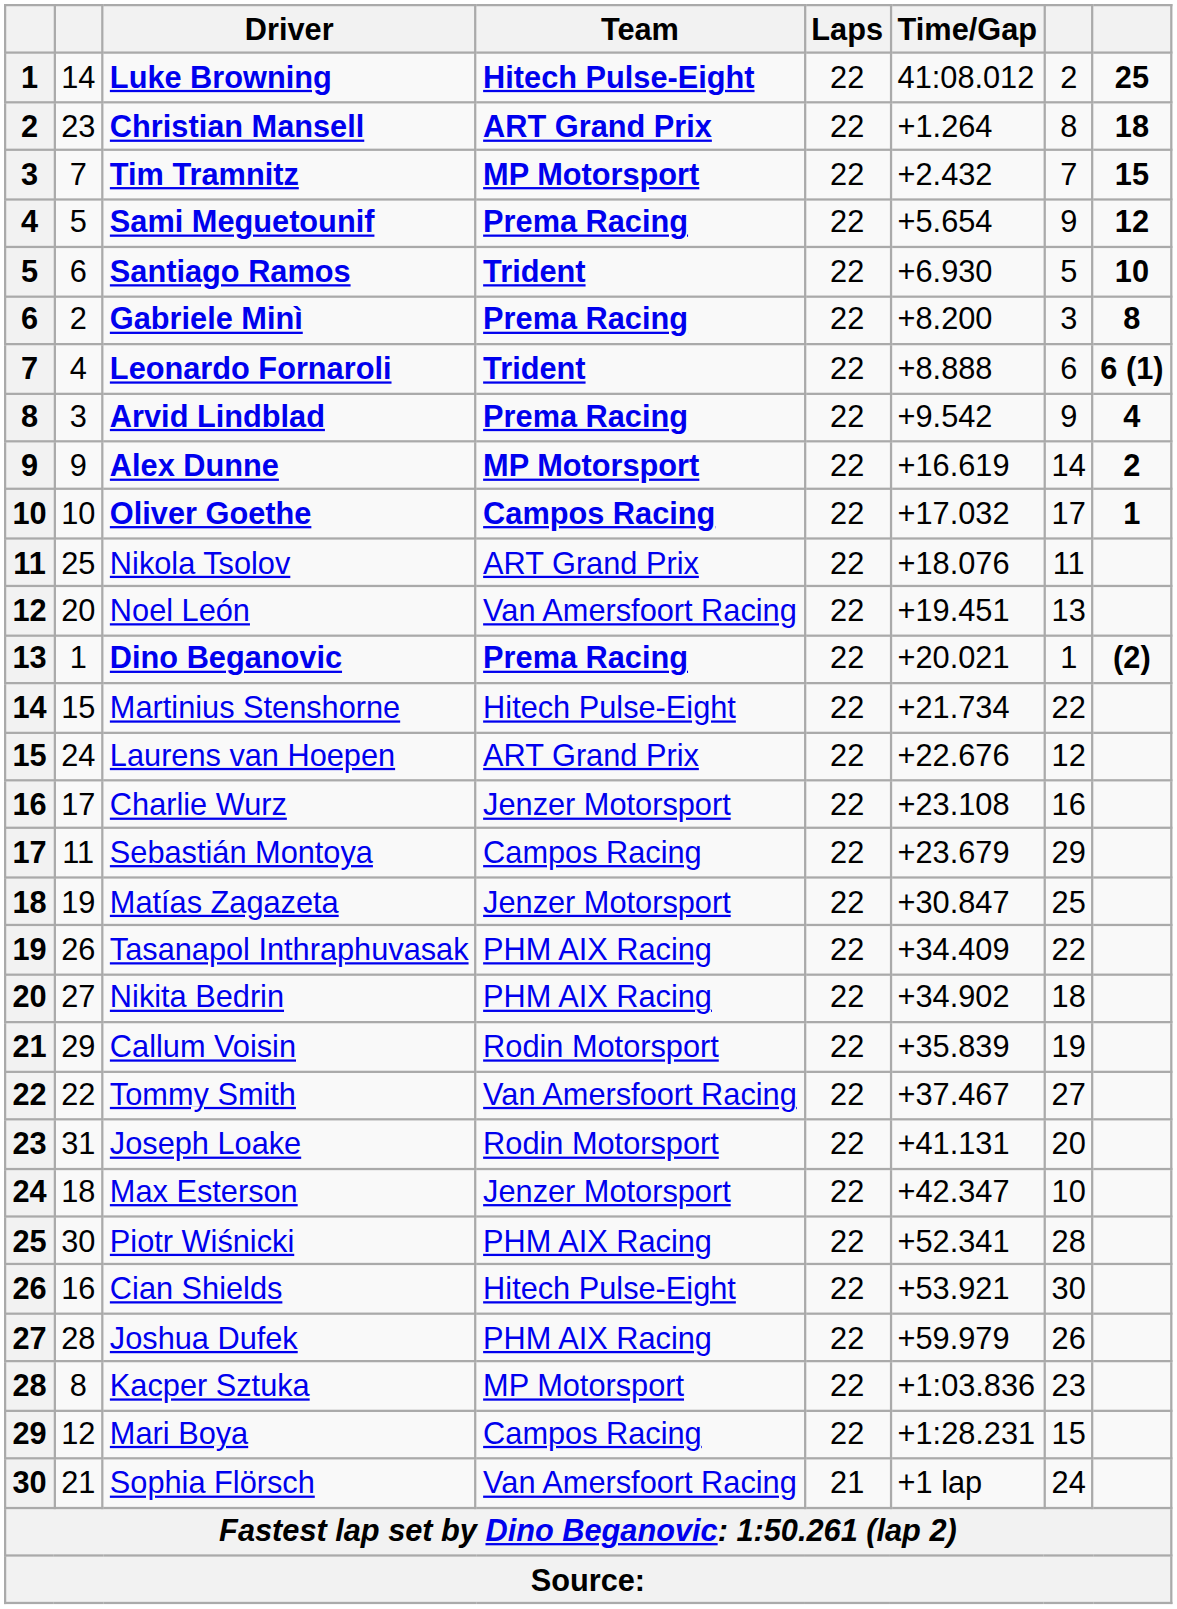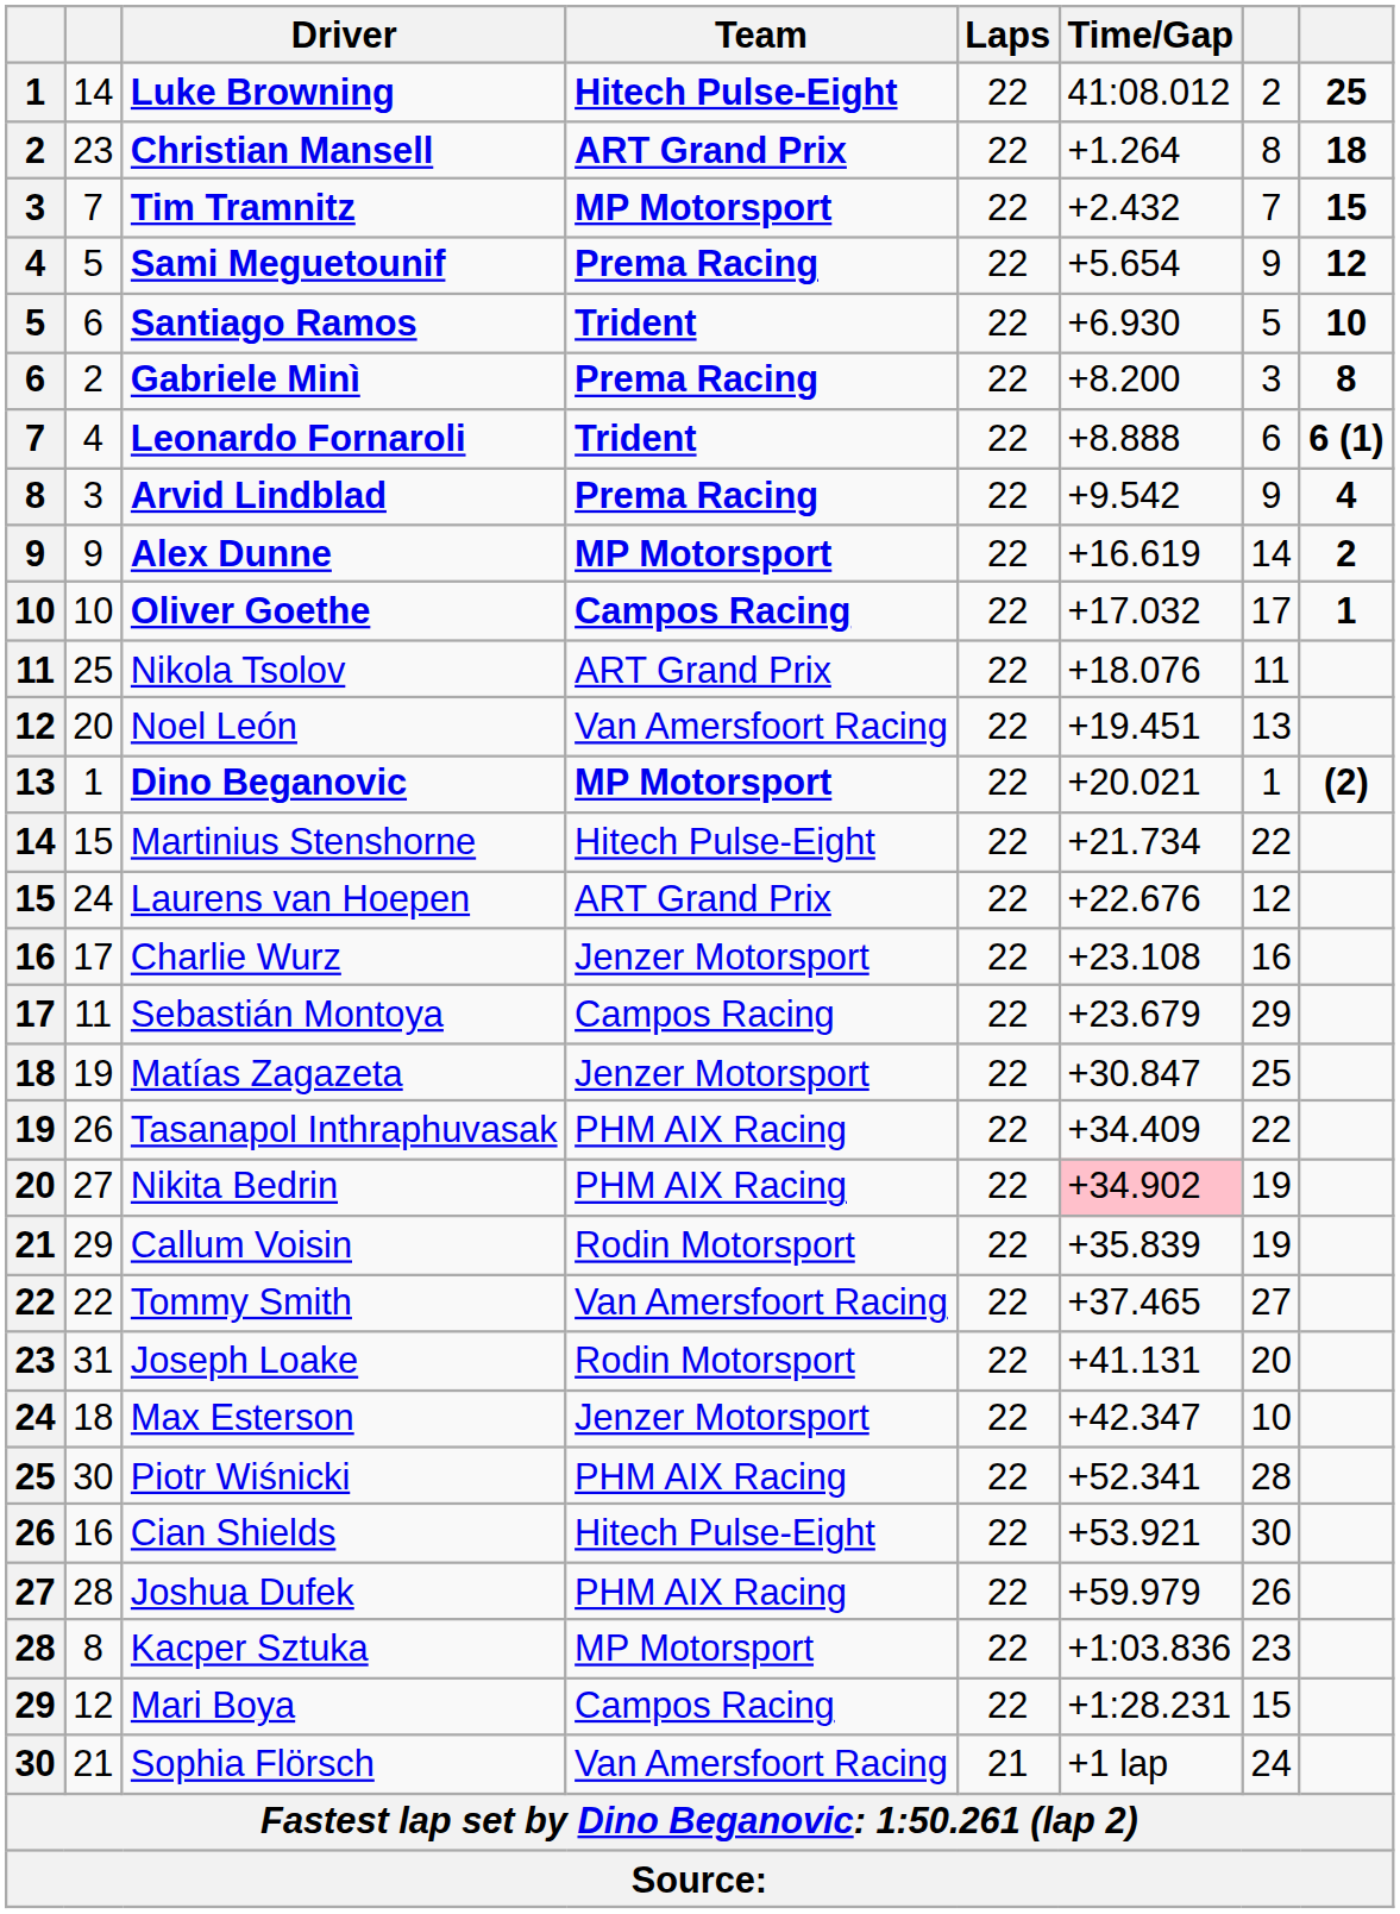 <table class="wikitable" style="font-size:85%">
 <tr>
 <th></th>
 <th></th>
 <th>Driver</th>
 <th>Team</th>
 <th>Laps</th>
 <th>Time/Gap</th>
 <th></th>
 <th></th>
 </tr>
 <tr>
 <th>1</th>
 <td align="center">14</td>
 <td> <strong><a href='#'>Luke Browning</a></strong></td>
 <td><strong><a href='#'>Hitech Pulse-Eight</a></strong></td>
 <td align="center">22</td>
 <td>41:08.012</td>
 <td align="center">2</td>
 <td align="center"><strong>25</strong></td>
 </tr>
 <tr>
 <th>2</th>
 <td align="center">23</td>
 <td> <strong><a href='#'>Christian Mansell</a></strong></td>
 <td><strong><a href='#'>ART Grand Prix</a></strong></td>
 <td align="center">22</td>
 <td>+1.264</td>
 <td align="center">8</td>
 <td align="center"><strong>18</strong></td>
 </tr>
 <tr>
 <th>3</th>
 <td align="center">7</td>
 <td> <strong><a href='#'>Tim Tramnitz</a></strong></td>
 <td><strong><a href='#'>MP Motorsport</a></strong></td>
 <td align="center">22</td>
 <td>+2.432</td>
 <td align="center">7</td>
 <td align="center"><strong>15</strong></td>
 </tr>
 <tr>
 <th>4</th>
 <td align="center">5</td>
 <td> <strong><a href='#'>Sami Meguetounif</a></strong></td>
 <td><strong><a href='#'>Prema Racing</a></strong></td>
 <td align="center">22</td>
 <td>+5.654</td>
 <td align="center">9</td>
 <td align="center"><strong>12</strong></td>
 </tr>
 <tr>
 <th>5</th>
 <td align="center">6</td>
 <td> <strong><a href='#'>Santiago Ramos</a></strong></td>
 <td><strong><a href='#'>Trident</a></strong></td>
 <td align="center">22</td>
 <td>+6.930</td>
 <td align="center">5</td>
 <td align="center"><strong>10</strong></td>
 </tr>
 <tr>
 <th>6</th>
 <td align="center">2</td>
 <td> <strong><a href='#'>Gabriele Minì</a></strong></td>
 <td><strong><a href='#'>Prema Racing</a></strong></td>
 <td align="center">22</td>
 <td>+8.200</td>
 <td align="center">3</td>
 <td align="center"><strong>8</strong></td>
 </tr>
 <tr>
 <th>7</th>
 <td align="center">4</td>
 <td> <strong><a href='#'>Leonardo Fornaroli</a></strong></td>
 <td><strong><a href='#'>Trident</a></strong></td>
 <td align="center">22</td>
 <td>+8.888</td>
 <td align="center">6</td>
 <td align="center"><strong>6 (1)</strong></td>
 </tr>
 <tr>
 <th>8</th>
 <td align="center">3</td>
 <td> <strong><a href='#'>Arvid Lindblad</a></strong></td>
 <td><strong><a href='#'>Prema Racing</a></strong></td>
 <td align="center">22</td>
 <td>+9.542</td>
 <td align="center">9</td>
 <td align="center"><strong>4</strong></td>
 </tr>
 <tr>
 <th>9</th>
 <td align="center">9</td>
 <td> <strong><a href='#'>Alex Dunne</a></strong></td>
 <td><strong><a href='#'>MP Motorsport</a></strong></td>
 <td align="center">22</td>
 <td>+16.619</td>
 <td align="center">14</td>
 <td align="center"><strong>2</strong></td>
 </tr>
 <tr>
 <th>10</th>
 <td align="center">10</td>
 <td> <strong><a href='#'>Oliver Goethe</a></strong></td>
 <td><strong><a href='#'>Campos Racing</a></strong></td>
 <td align="center">22</td>
 <td>+17.032</td>
 <td align="center">17</td>
 <td align="center"><strong>1</strong></td>
 </tr>
 <tr>
 <th>11</th>
 <td align="center">25</td>
 <td> <a href='#'>Nikola Tsolov</a></td>
 <td><a href='#'>ART Grand Prix</a></td>
 <td align="center">22</td>
 <td>+18.076</td>
 <td align="center">11</td>
 <td align="center"></td>
 </tr>
 <tr>
 <th>12</th>
 <td align="center">20</td>
 <td> <a href='#'>Noel León</a></td>
 <td><a href='#'>Van Amersfoort Racing</a></td>
 <td align="center">22</td>
 <td>+19.451</td>
 <td align="center">13</td>
 <td align="center"></td>
 </tr>
 <tr>
 <th>13</th>
 <td align="center">1</td>
 <td> <strong><a href='#'>Dino Beganovic</a></strong></td>
-<td><strong><a href='#'>Prema Racing</a></strong></td>
+<td><strong><a href='#'>MP Motorsport</a></strong></td>
 <td align="center">22</td>
 <td>+20.021</td>
 <td align="center">1</td>
 <td align="center"><strong>(2)</strong></td>
 </tr>
 <tr>
 <th>14</th>
 <td align="center">15</td>
 <td> <a href='#'>Martinius Stenshorne</a></td>
 <td><a href='#'>Hitech Pulse-Eight</a></td>
 <td align="center">22</td>
 <td>+21.734</td>
 <td align="center">22</td>
 <td align="center"></td>
 </tr>
 <tr>
 <th>15</th>
 <td align="center">24</td>
 <td> <a href='#'>Laurens van Hoepen</a></td>
 <td><a href='#'>ART Grand Prix</a></td>
 <td align="center">22</td>
 <td>+22.676</td>
 <td align="center">12</td>
 <td align="center"></td>
 </tr>
 <tr>
 <th>16</th>
 <td align="center">17</td>
 <td> <a href='#'>Charlie Wurz</a></td>
 <td><a href='#'>Jenzer Motorsport</a></td>
 <td align="center">22</td>
 <td>+23.108</td>
 <td align="center">16</td>
 <td align="center"></td>
 </tr>
 <tr>
 <th>17</th>
 <td align="center">11</td>
 <td> <a href='#'>Sebastián Montoya</a></td>
 <td><a href='#'>Campos Racing</a></td>
 <td align="center">22</td>
 <td>+23.679</td>
 <td align="center">29</td>
 <td align="center"></td>
 </tr>
 <tr>
 <th>18</th>
 <td align="center">19</td>
 <td> <a href='#'>Matías Zagazeta</a></td>
 <td><a href='#'>Jenzer Motorsport</a></td>
 <td align="center">22</td>
 <td>+30.847</td>
 <td align="center">25</td>
 <td align="center"></td>
 </tr>
 <tr>
 <th>19</th>
 <td align="center">26</td>
 <td> <a href='#'>Tasanapol Inthraphuvasak</a></td>
 <td><a href='#'>PHM AIX Racing</a></td>
 <td align="center">22</td>
 <td>+34.409</td>
 <td align="center">22</td>
 <td align="center"></td>
 </tr>
 <tr>
 <th>20</th>
 <td align="center">27</td>
 <td> <a href='#'>Nikita Bedrin</a></td>
 <td><a href='#'>PHM AIX Racing</a></td>
 <td align="center">22</td>
-<td>+34.902</td>
-<td align="center">18</td>
+<td style="background: pink;">+34.902</td>
+<td align="center">19</td>
 <td align="center"></td>
 </tr>
 <tr>
 <th>21</th>
 <td align="center">29</td>
 <td> <a href='#'>Callum Voisin</a></td>
 <td><a href='#'>Rodin Motorsport</a></td>
 <td align="center">22</td>
 <td>+35.839</td>
 <td align="center">19</td>
 <td align="center"></td>
 </tr>
 <tr>
 <th>22</th>
 <td align="center">22</td>
 <td> <a href='#'>Tommy Smith</a></td>
 <td><a href='#'>Van Amersfoort Racing</a></td>
 <td align="center">22</td>
-<td>+37.467</td>
+<td>+37.465</td>
 <td align="center">27</td>
 <td align="center"></td>
 </tr>
 <tr>
 <th>23</th>
 <td align="center">31</td>
 <td> <a href='#'>Joseph Loake</a></td>
 <td><a href='#'>Rodin Motorsport</a></td>
 <td align="center">22</td>
 <td>+41.131</td>
 <td align="center">20</td>
 <td align="center"></td>
 </tr>
 <tr>
 <th>24</th>
 <td align="center">18</td>
 <td> <a href='#'>Max Esterson</a></td>
 <td><a href='#'>Jenzer Motorsport</a></td>
 <td align="center">22</td>
 <td>+42.347</td>
 <td align="center">10</td>
 <td align="center"></td>
 </tr>
 <tr>
 <th>25</th>
 <td align="center">30</td>
 <td> <a href='#'>Piotr Wiśnicki</a></td>
 <td><a href='#'>PHM AIX Racing</a></td>
 <td align="center">22</td>
 <td>+52.341</td>
 <td align="center">28</td>
 <td align="center"></td>
 </tr>
 <tr>
 <th>26</th>
 <td align="center">16</td>
 <td> <a href='#'>Cian Shields</a></td>
 <td><a href='#'>Hitech Pulse-Eight</a></td>
 <td align="center">22</td>
 <td>+53.921</td>
 <td align="center">30</td>
 <td align="center"></td>
 </tr>
 <tr>
 <th>27</th>
 <td align="center">28</td>
 <td> <a href='#'>Joshua Dufek</a></td>
 <td><a href='#'>PHM AIX Racing</a></td>
 <td align="center">22</td>
 <td>+59.979</td>
 <td align="center">26</td>
 <td align="center"></td>
 </tr>
 <tr>
 <th>28</th>
 <td align="center">8</td>
 <td> <a href='#'>Kacper Sztuka</a></td>
 <td><a href='#'>MP Motorsport</a></td>
 <td align="center">22</td>
 <td>+1:03.836</td>
 <td align="center">23</td>
 <td align="center"></td>
 </tr>
 <tr>
 <th>29</th>
 <td align="center">12</td>
 <td> <a href='#'>Mari Boya</a></td>
 <td><a href='#'>Campos Racing</a></td>
 <td align="center">22</td>
 <td>+1:28.231</td>
 <td align="center">15</td>
 <td align="center"></td>
 </tr>
 <tr>
 <th>30</th>
 <td align="center">21</td>
 <td> <a href='#'>Sophia Flörsch</a></td>
 <td><a href='#'>Van Amersfoort Racing</a></td>
 <td align="center">21</td>
 <td>+1 lap</td>
 <td align="center">24</td>
 <td align="center"></td>
 </tr>
 <tr>
 <th colspan="8"><em>Fastest lap set by  <a href='#'>Dino Beganovic</a>: 1:50.261 (lap 2)</em></th>
 </tr>
 <tr>
 <th colspan="8">Source:</th>
 </tr>
 </table>
